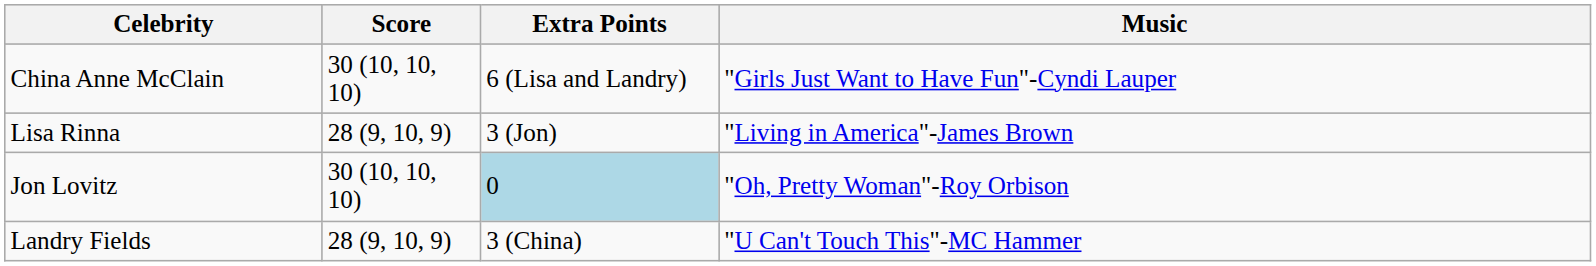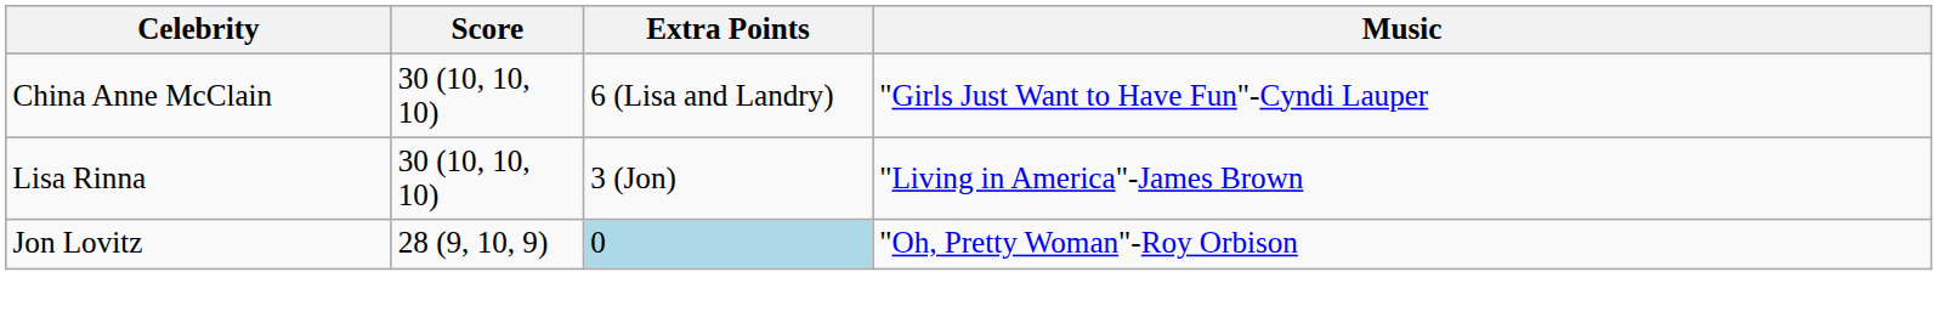 <table class="wikitable" style="width:80%;">
 <tr>
 <th style="width:20%;">Celebrity</th>
 <th style="width:10%;">Score</th>
 <th style="width:15%;">Extra Points</th>
 <th style="width:60%;">Music</th>
 </tr>
 <tr>
 <td>China Anne McClain</td>
 <td>30 (10, 10, 10)</td>
 <td>6 (Lisa and Landry)</td>
 <td>"<a href='#'>Girls Just Want to Have Fun</a>"-<a href='#'>Cyndi Lauper</a></td>
 </tr>
 <tr>
 <td>Lisa Rinna</td>
-<td>28 (9, 10, 9)</td>
+<td>30 (10, 10, 10)</td>
 <td>3 (Jon)</td>
 <td>"<a href='#'>Living in America</a>"-<a href='#'>James Brown</a></td>
 </tr>
 <tr>
 <td>Jon Lovitz</td>
-<td>30 (10, 10, 10)</td>
+<td>28 (9, 10, 9)</td>
 <td style="background: lightblue;">0</td>
 <td>"<a href='#'>Oh, Pretty Woman</a>"-<a href='#'>Roy Orbison</a></td>
 </tr>
-<tr>
-<td>Landry Fields</td>
-<td>28 (9, 10, 9)</td>
-<td>3 (China)</td>
-<td>"<a href='#'>U Can't Touch This</a>"-<a href='#'>MC Hammer</a></td>
-</tr>
 </table>
